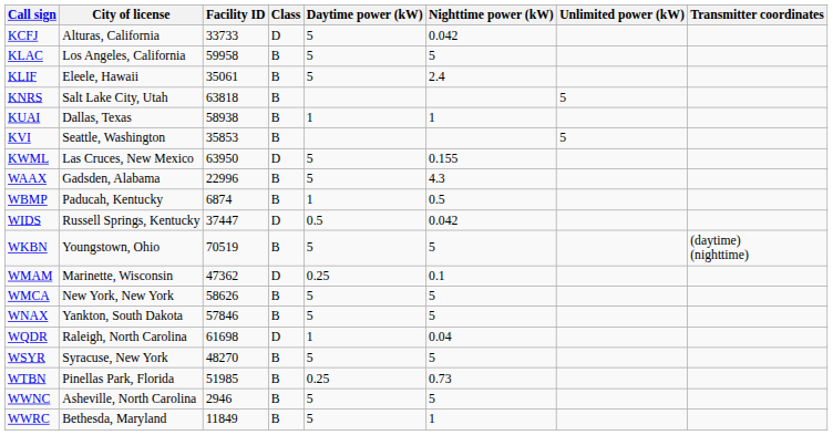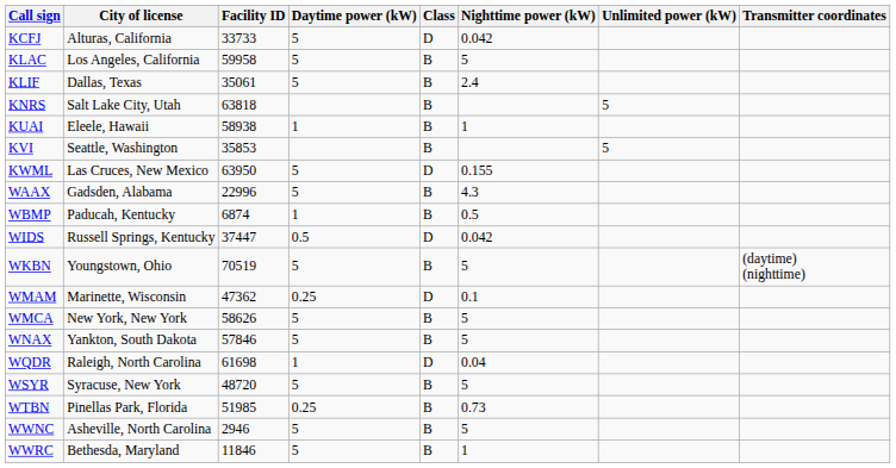 <table class="wikitable sortable">
 <tr>
 <th><a href='#'>Call sign</a></th>
 <th>City of license</th>
 <th>Facility ID</th>
+<th>Daytime power (kW)</th>
 <th>Class</th>
-<th>Daytime power (kW)</th>
 <th>Nighttime power (kW)</th>
 <th>Unlimited power (kW)</th>
 <th>Transmitter coordinates</th>
 </tr>
 <tr>
 <td><a href='#'>KCFJ</a></td>
 <td>Alturas, California</td>
 <td>33733</td>
+<td>5</td>
 <td>D</td>
-<td>5</td>
 <td>0.042</td>
 <td></td>
 <td></td>
 </tr>
 <tr>
 <td><a href='#'>KLAC</a></td>
 <td>Los Angeles, California</td>
 <td>59958</td>
+<td>5</td>
 <td>B</td>
-<td>5</td>
 <td>5</td>
 <td></td>
 <td></td>
 </tr>
 <tr>
 <td><a href='#'>KLIF</a></td>
-<td>Eleele, Hawaii</td>
+<td>Dallas, Texas</td>
 <td>35061</td>
+<td>5</td>
 <td>B</td>
-<td>5</td>
 <td>2.4</td>
 <td></td>
 <td></td>
 </tr>
 <tr>
 <td><a href='#'>KNRS</a></td>
 <td>Salt Lake City, Utah</td>
 <td>63818</td>
+<td></td>
 <td>B</td>
-<td></td>
 <td></td>
 <td>5</td>
 <td></td>
 </tr>
 <tr>
 <td><a href='#'>KUAI</a></td>
-<td>Dallas, Texas</td>
+<td>Eleele, Hawaii</td>
 <td>58938</td>
+<td>1</td>
 <td>B</td>
-<td>1</td>
 <td>1</td>
 <td></td>
 <td></td>
 </tr>
 <tr>
 <td><a href='#'>KVI</a></td>
 <td>Seattle, Washington</td>
 <td>35853</td>
+<td></td>
 <td>B</td>
-<td></td>
 <td></td>
 <td>5</td>
 <td></td>
 </tr>
 <tr>
 <td><a href='#'>KWML</a></td>
 <td>Las Cruces, New Mexico</td>
 <td>63950</td>
+<td>5</td>
 <td>D</td>
-<td>5</td>
 <td>0.155</td>
 <td></td>
 <td></td>
 </tr>
 <tr>
 <td><a href='#'>WAAX</a></td>
 <td>Gadsden, Alabama</td>
 <td>22996</td>
+<td>5</td>
 <td>B</td>
-<td>5</td>
 <td>4.3</td>
 <td></td>
 <td></td>
 </tr>
 <tr>
 <td><a href='#'>WBMP</a></td>
 <td>Paducah, Kentucky</td>
 <td>6874</td>
+<td>1</td>
 <td>B</td>
-<td>1</td>
 <td>0.5</td>
 <td></td>
 <td></td>
 </tr>
 <tr>
 <td><a href='#'>WIDS</a></td>
 <td>Russell Springs, Kentucky</td>
 <td>37447</td>
+<td>0.5</td>
 <td>D</td>
-<td>0.5</td>
 <td>0.042</td>
 <td></td>
 <td></td>
 </tr>
 <tr>
 <td><a href='#'>WKBN</a></td>
 <td>Youngstown, Ohio</td>
 <td>70519</td>
+<td>5</td>
 <td>B</td>
-<td>5</td>
 <td>5</td>
 <td></td>
 <td> (daytime)<br> (nighttime)</td>
 </tr>
 <tr>
 <td><a href='#'>WMAM</a></td>
 <td>Marinette, Wisconsin</td>
 <td>47362</td>
+<td>0.25</td>
 <td>D</td>
-<td>0.25</td>
 <td>0.1</td>
 <td></td>
 <td></td>
 </tr>
 <tr>
 <td><a href='#'>WMCA</a></td>
 <td>New York, New York</td>
 <td>58626</td>
+<td>5</td>
 <td>B</td>
-<td>5</td>
 <td>5</td>
 <td></td>
 <td></td>
 </tr>
 <tr>
 <td><a href='#'>WNAX</a></td>
 <td>Yankton, South Dakota</td>
 <td>57846</td>
+<td>5</td>
 <td>B</td>
-<td>5</td>
 <td>5</td>
 <td></td>
 <td></td>
 </tr>
 <tr>
 <td><a href='#'>WQDR</a></td>
 <td>Raleigh, North Carolina</td>
 <td>61698</td>
+<td>1</td>
 <td>D</td>
-<td>1</td>
 <td>0.04</td>
 <td></td>
 <td></td>
 </tr>
 <tr>
 <td><a href='#'>WSYR</a></td>
 <td>Syracuse, New York</td>
-<td>48270</td>
+<td>48720</td>
+<td>5</td>
 <td>B</td>
-<td>5</td>
 <td>5</td>
 <td></td>
 <td></td>
 </tr>
 <tr>
 <td><a href='#'>WTBN</a></td>
 <td>Pinellas Park, Florida</td>
 <td>51985</td>
+<td>0.25</td>
 <td>B</td>
-<td>0.25</td>
 <td>0.73</td>
 <td></td>
 <td></td>
 </tr>
 <tr>
 <td><a href='#'>WWNC</a></td>
 <td>Asheville, North Carolina</td>
 <td>2946</td>
+<td>5</td>
 <td>B</td>
-<td>5</td>
 <td>5</td>
 <td></td>
 <td></td>
 </tr>
 <tr>
 <td><a href='#'>WWRC</a></td>
 <td>Bethesda, Maryland</td>
-<td>11849</td>
+<td>11846</td>
+<td>5</td>
 <td>B</td>
-<td>5</td>
 <td>1</td>
 <td></td>
 <td></td>
 </tr>
 </table>
